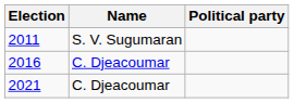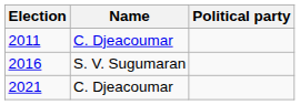 <table class="wikitable sortable">
 <tr>
 <th>Election</th>
 <th>Name</th>
 <th colspan=2>Political party</th>
 </tr>
 <tr>
 <td><a href='#'>2011</a></td>
-<td>S. V. Sugumaran</td>
+<td><a href='#'>C. Djeacoumar</a></td>
 <td></td>
 </tr>
 <tr>
 <td><a href='#'>2016</a></td>
-<td><a href='#'>C. Djeacoumar</a></td>
+<td>S. V. Sugumaran</td>
 <td></td>
 </tr>
 <tr>
 <td><a href='#'>2021</a></td>
 <td>C. Djeacoumar</td>
 </tr>
 </table>
